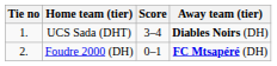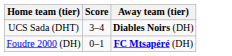 <table class="wikitable" style="text-align: center">
 <tr>
-<th>Tie no</th>
 <th>Home team (tier)</th>
 <th>Score</th>
 <th>Away team (tier)</th>
 </tr>
 <tr>
-<td>1.</td>
 <td> UCS Sada (DHT)</td>
 <td>3–4</td>
 <td><strong>Diables Noirs</strong> (DH) </td>
 </tr>
 <tr>
-<td>2.</td>
 <td> <a href='#'>Foudre 2000</a> (DH)</td>
 <td>0–1</td>
 <td><strong><a href='#'>FC Mtsapéré</a></strong> (DH) </td>
 </tr>
 </table>
